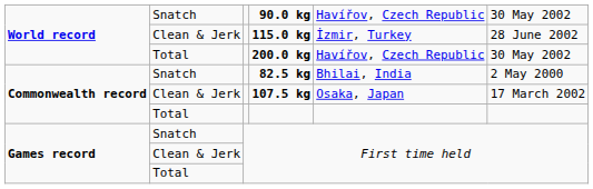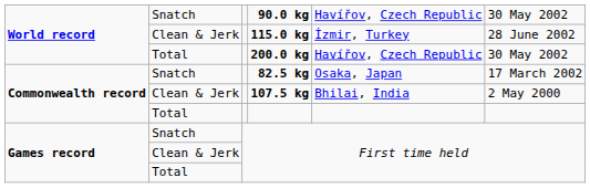 <table class="wikitable">
 <tr>
 <td rowspan=3><strong><a href='#'>World record</a></strong></td>
 <td>Snatch</td>
 <td></td>
 <td align=right><strong>90.0 kg</strong></td>
 <td><a href='#'>Havířov</a>, <a href='#'>Czech Republic</a></td>
 <td>30 May 2002</td>
 </tr>
 <tr>
 <td>Clean & Jerk</td>
 <td></td>
 <td><strong>115.0 kg</strong></td>
 <td><a href='#'>İzmir</a>, <a href='#'>Turkey</a></td>
 <td>28 June 2002</td>
 </tr>
 <tr>
 <td>Total</td>
 <td></td>
 <td><strong>200.0 kg</strong></td>
 <td><a href='#'>Havířov</a>, <a href='#'>Czech Republic</a></td>
 <td>30 May 2002</td>
 </tr>
 <tr>
 <td rowspan=3><strong>Commonwealth record</strong></td>
 <td>Snatch</td>
 <td></td>
 <td align=right><strong>82.5 kg</strong></td>
-<td><a href='#'>Bhilai</a>, <a href='#'>India</a></td>
-<td>2 May 2000</td>
+<td><a href='#'>Osaka</a>, <a href='#'>Japan</a></td>
+<td>17 March 2002</td>
 </tr>
 <tr>
 <td>Clean & Jerk</td>
 <td></td>
 <td align=right><strong>107.5 kg</strong></td>
-<td><a href='#'>Osaka</a>, <a href='#'>Japan</a></td>
-<td>17 March 2002</td>
+<td><a href='#'>Bhilai</a>, <a href='#'>India</a></td>
+<td>2 May 2000</td>
 </tr>
 <tr>
 <td>Total</td>
 <td></td>
 <td></td>
 <td></td>
 <td></td>
 </tr>
 <tr>
 <td rowspan=3><strong>Games record</strong></td>
 <td>Snatch</td>
 <td rowspan=3 colspan=4 align=center><em>First time held</em></td>
 </tr>
 <tr>
 <td>Clean & Jerk</td>
 </tr>
 <tr>
 <td>Total</td>
 </tr>
 </table>
